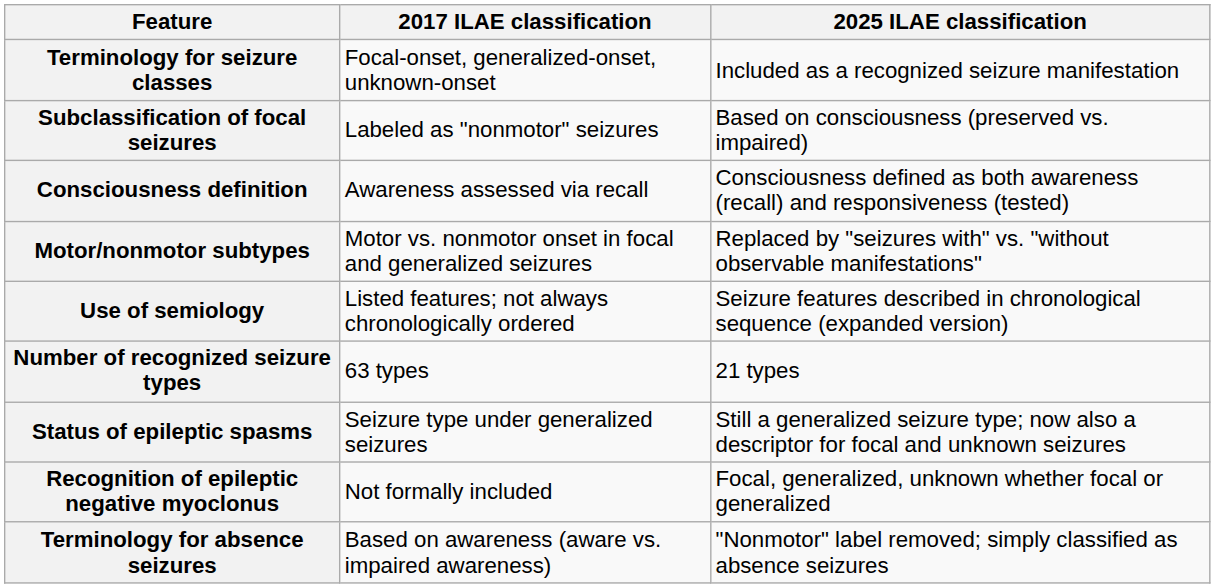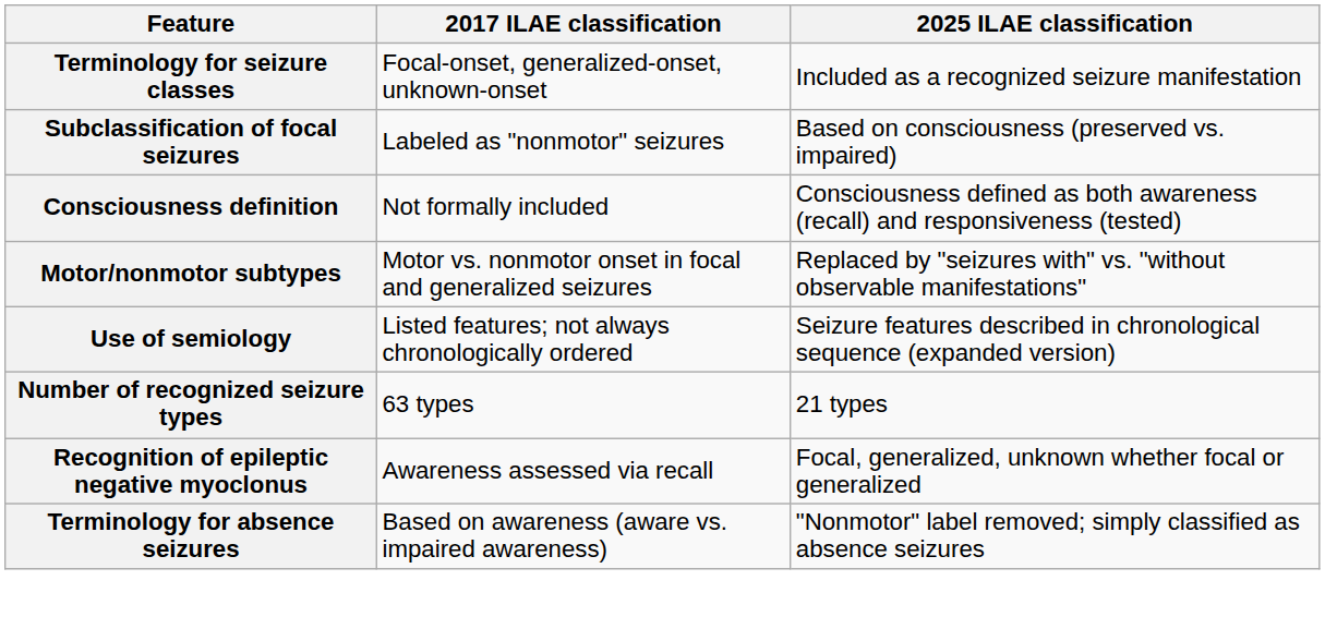 <table class="wikitable">
 <tr>
 <th>Feature</th>
 <th>2017 ILAE classification</th>
 <th>2025 ILAE classification</th>
 </tr>
 <tr>
 <th>Terminology for seizure classes</th>
 <td>Focal-onset, generalized-onset, unknown-onset</td>
 <td>Included as a recognized seizure manifestation</td>
 </tr>
 <tr>
 <th>Subclassification of focal seizures</th>
 <td>Labeled as "nonmotor" seizures</td>
 <td>Based on consciousness (preserved vs. impaired)</td>
 </tr>
 <tr>
 <th>Consciousness definition</th>
-<td>Awareness assessed via recall</td>
+<td>Not formally included</td>
 <td>Consciousness defined as both awareness (recall) and responsiveness (tested)</td>
 </tr>
 <tr>
 <th>Motor/nonmotor subtypes</th>
 <td>Motor vs. nonmotor onset in focal and generalized seizures</td>
 <td>Replaced by "seizures with" vs. "without observable manifestations"</td>
 </tr>
 <tr>
 <th>Use of semiology</th>
 <td>Listed features; not always chronologically ordered</td>
 <td>Seizure features described in chronological sequence (expanded version)</td>
 </tr>
 <tr>
 <th>Number of recognized seizure types</th>
 <td>63 types</td>
 <td>21 types</td>
 </tr>
 <tr>
-<th>Status of epileptic spasms</th>
-<td>Seizure type under generalized seizures</td>
-<td>Still a generalized seizure type; now also a descriptor for focal and unknown seizures</td>
-</tr>
-<tr>
 <th>Recognition of epileptic negative myoclonus</th>
-<td>Not formally included</td>
+<td>Awareness assessed via recall</td>
 <td>Focal, generalized, unknown whether focal or generalized</td>
 </tr>
 <tr>
 <th>Terminology for absence seizures</th>
 <td>Based on awareness (aware vs. impaired awareness)</td>
 <td>"Nonmotor" label removed; simply classified as absence seizures</td>
 </tr>
 </table>
